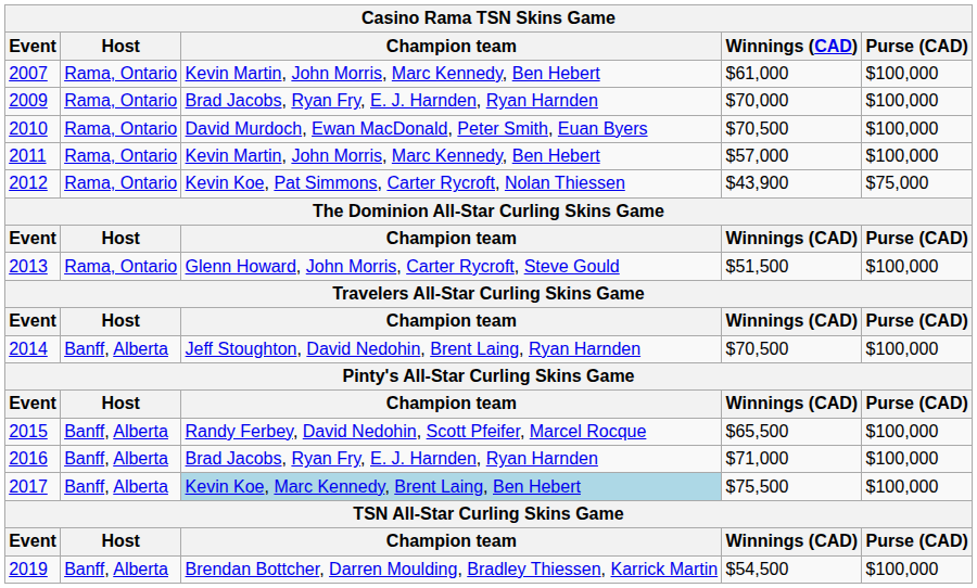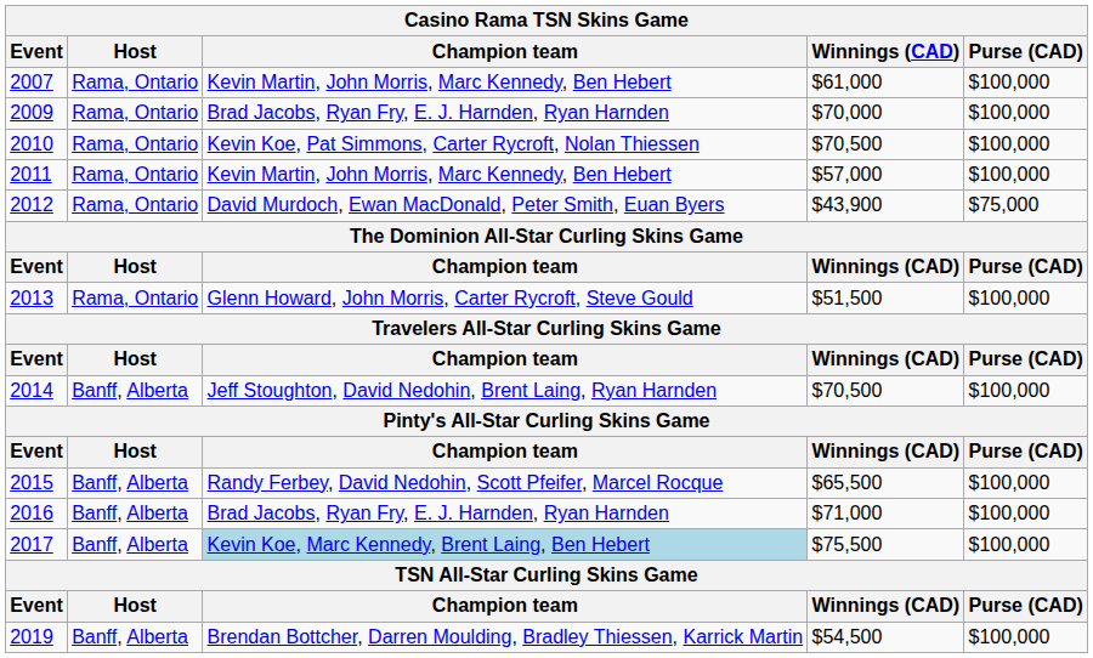 <table class="wikitable">
 <tr>
 <th colspan=5>Casino Rama TSN Skins Game</th>
 </tr>
 <tr>
 <th>Event</th>
 <th>Host</th>
 <th>Champion team</th>
 <th>Winnings (<a href='#'>CAD</a>)</th>
 <th>Purse (CAD)</th>
 </tr>
 <tr>
 <td><a href='#'>2007</a></td>
 <td><a href='#'>Rama, Ontario</a></td>
 <td><a href='#'>Kevin Martin</a>, <a href='#'>John Morris</a>, <a href='#'>Marc Kennedy</a>, <a href='#'>Ben Hebert</a></td>
 <td>$61,000</td>
 <td>$100,000</td>
 </tr>
 <tr>
 <td><a href='#'>2009</a></td>
 <td><a href='#'>Rama, Ontario</a></td>
 <td><a href='#'>Brad Jacobs</a>, <a href='#'>Ryan Fry</a>, <a href='#'>E. J. Harnden</a>, <a href='#'>Ryan Harnden</a></td>
 <td>$70,000</td>
 <td>$100,000</td>
 </tr>
 <tr>
 <td><a href='#'>2010</a></td>
 <td><a href='#'>Rama, Ontario</a></td>
-<td><a href='#'>David Murdoch</a>, <a href='#'>Ewan MacDonald</a>, <a href='#'>Peter Smith</a>, <a href='#'>Euan Byers</a></td>
+<td><a href='#'>Kevin Koe</a>, <a href='#'>Pat Simmons</a>, <a href='#'>Carter Rycroft</a>, <a href='#'>Nolan Thiessen</a></td>
 <td>$70,500</td>
 <td>$100,000</td>
 </tr>
 <tr>
 <td><a href='#'>2011</a></td>
 <td><a href='#'>Rama, Ontario</a></td>
 <td><a href='#'>Kevin Martin</a>, <a href='#'>John Morris</a>, <a href='#'>Marc Kennedy</a>, <a href='#'>Ben Hebert</a></td>
 <td>$57,000</td>
 <td>$100,000</td>
 </tr>
 <tr>
 <td><a href='#'>2012</a></td>
 <td><a href='#'>Rama, Ontario</a></td>
-<td><a href='#'>Kevin Koe</a>, <a href='#'>Pat Simmons</a>, <a href='#'>Carter Rycroft</a>, <a href='#'>Nolan Thiessen</a></td>
+<td><a href='#'>David Murdoch</a>, <a href='#'>Ewan MacDonald</a>, <a href='#'>Peter Smith</a>, <a href='#'>Euan Byers</a></td>
 <td>$43,900</td>
 <td>$75,000</td>
 </tr>
 <tr>
 <th colspan=5>The Dominion All-Star Curling Skins Game</th>
 </tr>
 <tr>
 <th>Event</th>
 <th>Host</th>
 <th>Champion team</th>
 <th>Winnings (CAD)</th>
 <th>Purse (CAD)</th>
 </tr>
 <tr>
 <td><a href='#'>2013</a></td>
 <td><a href='#'>Rama, Ontario</a></td>
 <td><a href='#'>Glenn Howard</a>, <a href='#'>John Morris</a>, <a href='#'>Carter Rycroft</a>, <a href='#'>Steve Gould</a></td>
 <td>$51,500</td>
 <td>$100,000</td>
 </tr>
 <tr>
 <th colspan=5>Travelers All-Star Curling Skins Game</th>
 </tr>
 <tr>
 <th>Event</th>
 <th>Host</th>
 <th>Champion team</th>
 <th>Winnings (CAD)</th>
 <th>Purse (CAD)</th>
 </tr>
 <tr>
 <td><a href='#'>2014</a></td>
 <td><a href='#'>Banff</a>, <a href='#'>Alberta</a></td>
 <td><a href='#'>Jeff Stoughton</a>, <a href='#'>David Nedohin</a>, <a href='#'>Brent Laing</a>, <a href='#'>Ryan Harnden</a></td>
 <td>$70,500</td>
 <td>$100,000</td>
 </tr>
 <tr>
 <th colspan=5>Pinty's All-Star Curling Skins Game</th>
 </tr>
 <tr>
 <th>Event</th>
 <th>Host</th>
 <th>Champion team</th>
 <th>Winnings (CAD)</th>
 <th>Purse (CAD)</th>
 </tr>
 <tr>
 <td><a href='#'>2015</a></td>
 <td><a href='#'>Banff</a>, <a href='#'>Alberta</a></td>
 <td><a href='#'>Randy Ferbey</a>, <a href='#'>David Nedohin</a>, <a href='#'>Scott Pfeifer</a>, <a href='#'>Marcel Rocque</a></td>
 <td>$65,500</td>
 <td>$100,000</td>
 </tr>
 <tr>
 <td><a href='#'>2016</a></td>
 <td><a href='#'>Banff</a>, <a href='#'>Alberta</a></td>
 <td><a href='#'>Brad Jacobs</a>, <a href='#'>Ryan Fry</a>, <a href='#'>E. J. Harnden</a>, <a href='#'>Ryan Harnden</a></td>
 <td>$71,000</td>
 <td>$100,000</td>
 </tr>
 <tr>
 <td><a href='#'>2017</a></td>
 <td><a href='#'>Banff</a>, <a href='#'>Alberta</a></td>
 <td style="background: lightblue;"><a href='#'>Kevin Koe</a>, <a href='#'>Marc Kennedy</a>, <a href='#'>Brent Laing</a>, <a href='#'>Ben Hebert</a></td>
 <td>$75,500</td>
 <td>$100,000</td>
 </tr>
 <tr>
 <th colspan=5>TSN All-Star Curling Skins Game</th>
 </tr>
 <tr>
 <th>Event</th>
 <th>Host</th>
 <th>Champion team</th>
 <th>Winnings (CAD)</th>
 <th>Purse (CAD)</th>
 </tr>
 <tr>
 <td><a href='#'>2019</a></td>
 <td><a href='#'>Banff</a>, <a href='#'>Alberta</a></td>
 <td><a href='#'>Brendan Bottcher</a>, <a href='#'>Darren Moulding</a>, <a href='#'>Bradley Thiessen</a>, <a href='#'>Karrick Martin</a></td>
 <td>$54,500</td>
 <td>$100,000</td>
 </tr>
 </table>
